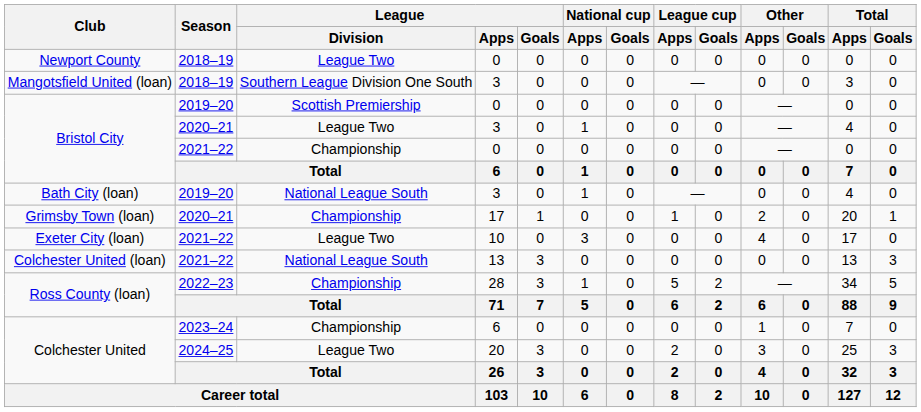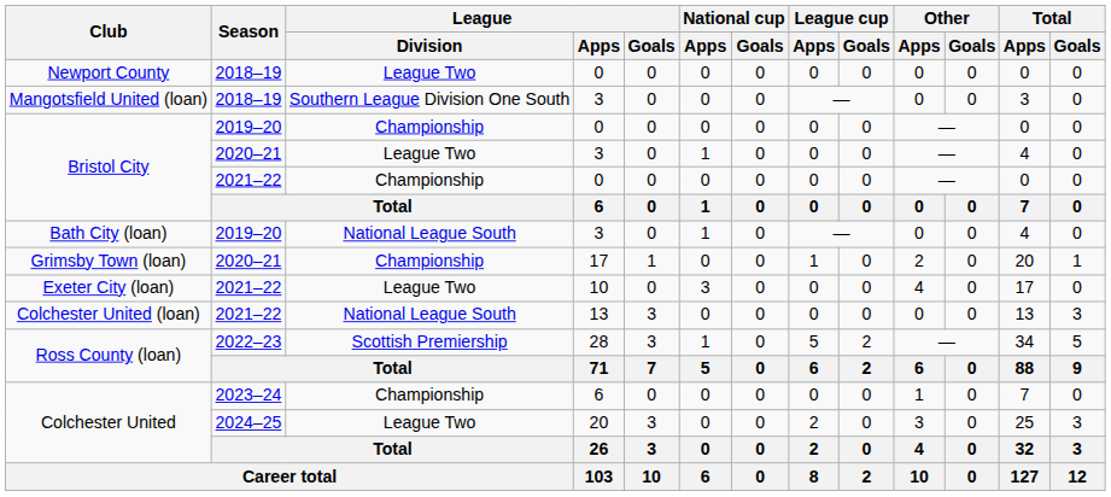 <table class="wikitable" style="text-align: center">
 <tr>
 <th rowspan="2">Club</th>
 <th rowspan="2">Season</th>
 <th colspan="3">League</th>
 <th colspan="2">National cup</th>
 <th colspan="2">League cup</th>
 <th colspan="2">Other</th>
 <th colspan="2">Total</th>
 </tr>
 <tr>
 <th>Division</th>
 <th>Apps</th>
 <th>Goals</th>
 <th>Apps</th>
 <th>Goals</th>
 <th>Apps</th>
 <th>Goals</th>
 <th>Apps</th>
 <th>Goals</th>
 <th>Apps</th>
 <th>Goals</th>
 </tr>
 <tr>
 <td><a href='#'>Newport County</a></td>
 <td><a href='#'>2018–19</a></td>
 <td><a href='#'>League Two</a></td>
 <td>0</td>
 <td>0</td>
 <td>0</td>
 <td>0</td>
 <td>0</td>
 <td>0</td>
 <td>0</td>
 <td>0</td>
 <td>0</td>
 <td>0</td>
 </tr>
 <tr>
 <td><a href='#'>Mangotsfield United</a> (loan)</td>
 <td><a href='#'>2018–19</a></td>
 <td><a href='#'>Southern League</a> Division One South</td>
 <td>3</td>
 <td>0</td>
 <td>0</td>
 <td>0</td>
 <td colspan="2">—</td>
 <td>0</td>
 <td>0</td>
 <td>3</td>
 <td>0</td>
 </tr>
 <tr>
 <td rowspan="4"><a href='#'>Bristol City</a></td>
 <td><a href='#'>2019–20</a></td>
-<td><a href='#'>Scottish Premiership</a></td>
+<td><a href='#'>Championship</a></td>
 <td>0</td>
 <td>0</td>
 <td>0</td>
 <td>0</td>
 <td>0</td>
 <td>0</td>
 <td colspan="2">—</td>
 <td>0</td>
 <td>0</td>
 </tr>
 <tr>
 <td><a href='#'>2020–21</a></td>
 <td>League Two</td>
 <td>3</td>
 <td>0</td>
 <td>1</td>
 <td>0</td>
 <td>0</td>
 <td>0</td>
 <td colspan="2">—</td>
 <td>4</td>
 <td>0</td>
 </tr>
 <tr>
 <td><a href='#'>2021–22</a></td>
 <td>Championship</td>
 <td>0</td>
 <td>0</td>
 <td>0</td>
 <td>0</td>
 <td>0</td>
 <td>0</td>
 <td colspan="2">—</td>
 <td>0</td>
 <td>0</td>
 </tr>
 <tr>
 <th colspan="2">Total</th>
 <th>6</th>
 <th>0</th>
 <th>1</th>
 <th>0</th>
 <th>0</th>
 <th>0</th>
 <th>0</th>
 <th>0</th>
 <th>7</th>
 <th>0</th>
 </tr>
 <tr>
 <td><a href='#'>Bath City</a> (loan)</td>
 <td><a href='#'>2019–20</a></td>
 <td><a href='#'>National League South</a></td>
 <td>3</td>
 <td>0</td>
 <td>1</td>
 <td>0</td>
 <td colspan="2">—</td>
 <td>0</td>
 <td>0</td>
 <td>4</td>
 <td>0</td>
 </tr>
 <tr>
 <td><a href='#'>Grimsby Town</a> (loan)</td>
 <td><a href='#'>2020–21</a></td>
 <td><a href='#'>Championship</a></td>
 <td>17</td>
 <td>1</td>
 <td>0</td>
 <td>0</td>
 <td>1</td>
 <td>0</td>
 <td>2</td>
 <td>0</td>
 <td>20</td>
 <td>1</td>
 </tr>
 <tr>
 <td><a href='#'>Exeter City</a> (loan)</td>
 <td><a href='#'>2021–22</a></td>
 <td>League Two</td>
 <td>10</td>
 <td>0</td>
 <td>3</td>
 <td>0</td>
 <td>0</td>
 <td>0</td>
 <td>4</td>
 <td>0</td>
 <td>17</td>
 <td>0</td>
 </tr>
 <tr>
 <td><a href='#'>Colchester United</a> (loan)</td>
 <td><a href='#'>2021–22</a></td>
 <td><a href='#'>National League South</a></td>
 <td>13</td>
 <td>3</td>
 <td>0</td>
 <td>0</td>
 <td>0</td>
 <td>0</td>
 <td>0</td>
 <td>0</td>
 <td>13</td>
 <td>3</td>
 </tr>
 <tr>
 <td rowspan="2"><a href='#'>Ross County</a> (loan)</td>
 <td><a href='#'>2022–23</a></td>
-<td><a href='#'>Championship</a></td>
+<td><a href='#'>Scottish Premiership</a></td>
 <td>28</td>
 <td>3</td>
 <td>1</td>
 <td>0</td>
 <td>5</td>
 <td>2</td>
 <td colspan="2">—</td>
 <td>34</td>
 <td>5</td>
 </tr>
 <tr>
 <th colspan="2">Total</th>
 <th>71</th>
 <th>7</th>
 <th>5</th>
 <th>0</th>
 <th>6</th>
 <th>2</th>
 <th>6</th>
 <th>0</th>
 <th>88</th>
 <th>9</th>
 </tr>
 <tr>
 <td rowspan="3">Colchester United</td>
 <td><a href='#'>2023–24</a></td>
 <td>Championship</td>
 <td>6</td>
 <td>0</td>
 <td>0</td>
 <td>0</td>
 <td>0</td>
 <td>0</td>
 <td>1</td>
 <td>0</td>
 <td>7</td>
 <td>0</td>
 </tr>
 <tr>
 <td><a href='#'>2024–25</a></td>
 <td>League Two</td>
 <td>20</td>
 <td>3</td>
 <td>0</td>
 <td>0</td>
 <td>2</td>
 <td>0</td>
 <td>3</td>
 <td>0</td>
 <td>25</td>
 <td>3</td>
 </tr>
 <tr>
 <th colspan="2">Total</th>
 <th>26</th>
 <th>3</th>
 <th>0</th>
 <th>0</th>
 <th>2</th>
 <th>0</th>
 <th>4</th>
 <th>0</th>
 <th>32</th>
 <th>3</th>
 </tr>
 <tr>
 <th colspan="3">Career total</th>
 <th>103</th>
 <th>10</th>
 <th>6</th>
 <th>0</th>
 <th>8</th>
 <th>2</th>
 <th>10</th>
 <th>0</th>
 <th>127</th>
 <th>12</th>
 </tr>
 </table>
